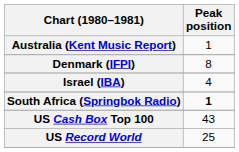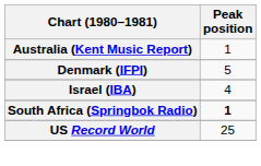 <table class="wikitable sortable plainrowheaders" style="text-align:center">
 <tr>
 <th scope="col">Chart (1980–1981)</th>
 <th scope="col">Peak<br>position</th>
 </tr>
 <tr>
 <th scope="row">Australia (<a href='#'>Kent Music Report</a>)</th>
 <td>1</td>
 </tr>
 <tr>
 </tr>
 <tr>
 </tr>
 <tr>
 </tr>
 <tr>
 <th scope="row">Denmark (<a href='#'>IFPI</a>)</th>
-<td>8</td>
+<td>5</td>
 </tr>
 <tr>
 </tr>
 <tr>
 <th scope="row">Israel (<a href='#'>IBA</a>)</th>
 <td>4</td>
 </tr>
 <tr>
 </tr>
 <tr>
 </tr>
 <tr>
 </tr>
 <tr>
 </tr>
 <tr>
 <th scope="row">South Africa (<a href='#'>Springbok Radio</a>)</th>
 <td><strong>1</strong></td>
 </tr>
 <tr>
 </tr>
 <tr>
 </tr>
 <tr>
 </tr>
 <tr>
 </tr>
 <tr>
-<th scope="row">US <em><a href='#'>Cash Box</a></em> Top 100</th>
-<td>43</td>
-</tr>
-<tr>
 <th scope="row">US <em><a href='#'>Record World</a></em></th>
 <td>25</td>
 </tr>
 <tr>
 </tr>
 </table>
